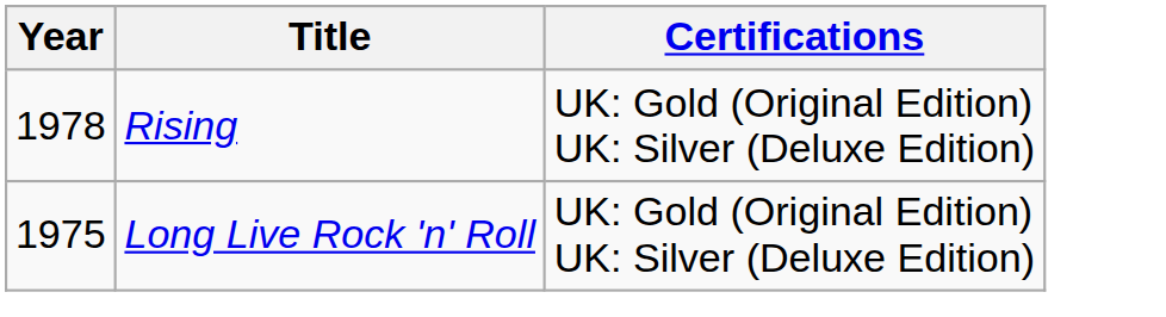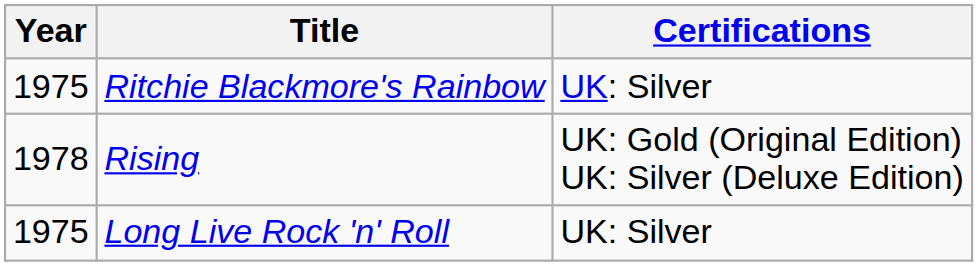 <table class="wikitable">
 <tr>
 <th>Year</th>
 <th>Title</th>
 <th><a href='#'>Certifications</a></th>
+</tr>
+<tr>
+<td>1975</td>
+<td><em><a href='#'>Ritchie Blackmore's Rainbow</a></em></td>
+<td><a href='#'>UK</a>: Silver</td>
 </tr>
 <tr>
 <td>1978</td>
 <td><em><a href='#'>Rising</a></em></td>
 <td>UK: Gold (Original Edition)<br>UK: Silver (Deluxe Edition)</td>
 </tr>
 <tr>
 <td>1975</td>
 <td><em><a href='#'>Long Live Rock 'n' Roll</a></em></td>
-<td>UK: Gold (Original Edition)<br>UK: Silver (Deluxe Edition)</td>
+<td>UK: Silver</td>
 </tr>
 </table>
